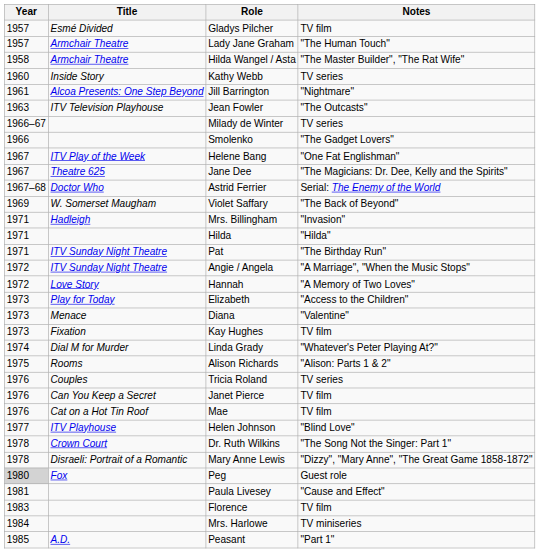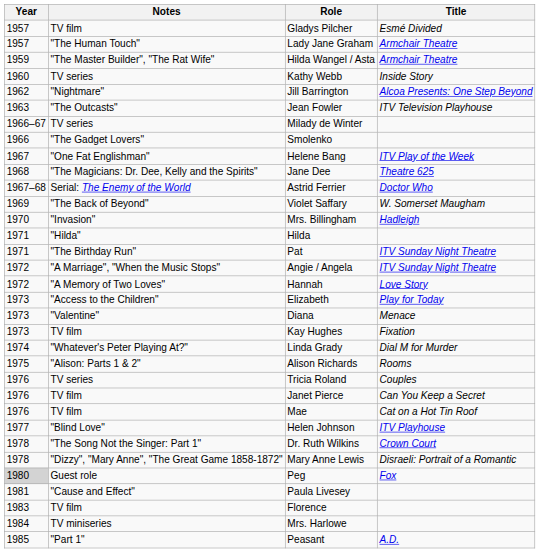 <table class="wikitable sortable">
 <tr>
 <th>Year</th>
+<th class="unsortable">Notes</th>
+<th>Role</th>
 <th>Title</th>
-<th>Role</th>
-<th class="unsortable">Notes</th>
 </tr>
 <tr>
 <td>1957</td>
+<td>TV film</td>
+<td>Gladys Pilcher</td>
 <td><em>Esmé Divided</em></td>
-<td>Gladys Pilcher</td>
-<td>TV film</td>
 </tr>
 <tr>
 <td>1957</td>
+<td>"The Human Touch"</td>
+<td>Lady Jane Graham</td>
 <td><em><a href='#'>Armchair Theatre</a></em></td>
-<td>Lady Jane Graham</td>
-<td>"The Human Touch"</td>
 </tr>
 <tr>
-<td>1958</td>
+<td>1959</td>
+<td>"The Master Builder", "The Rat Wife"</td>
+<td>Hilda Wangel / Asta</td>
 <td><em><a href='#'>Armchair Theatre</a></em></td>
-<td>Hilda Wangel / Asta</td>
-<td>"The Master Builder", "The Rat Wife"</td>
 </tr>
 <tr>
 <td>1960</td>
+<td>TV series</td>
+<td>Kathy Webb</td>
 <td><em>Inside Story</em></td>
-<td>Kathy Webb</td>
-<td>TV series</td>
 </tr>
 <tr>
-<td>1961</td>
+<td>1962</td>
+<td>"Nightmare"</td>
+<td>Jill Barrington</td>
 <td><em><a href='#'>Alcoa Presents: One Step Beyond</a></em></td>
-<td>Jill Barrington</td>
-<td>"Nightmare"</td>
 </tr>
 <tr>
 <td>1963</td>
+<td>"The Outcasts"</td>
+<td>Jean Fowler</td>
 <td><em>ITV Television Playhouse</em></td>
-<td>Jean Fowler</td>
-<td>"The Outcasts"</td>
 </tr>
 <tr>
 <td>1966–67</td>
+<td>TV series</td>
+<td>Milady de Winter</td>
 <td><em></em></td>
-<td>Milady de Winter</td>
-<td>TV series</td>
 </tr>
 <tr>
 <td>1966</td>
+<td>"The Gadget Lovers"</td>
+<td>Smolenko</td>
 <td><em></em></td>
-<td>Smolenko</td>
-<td>"The Gadget Lovers"</td>
 </tr>
 <tr>
 <td>1967</td>
+<td>"One Fat Englishman"</td>
+<td>Helene Bang</td>
 <td><em><a href='#'>ITV Play of the Week</a></em></td>
-<td>Helene Bang</td>
-<td>"One Fat Englishman"</td>
 </tr>
 <tr>
-<td>1967</td>
+<td>1968</td>
+<td>"The Magicians: Dr. Dee, Kelly and the Spirits"</td>
+<td>Jane Dee</td>
 <td><em><a href='#'>Theatre 625</a></em></td>
-<td>Jane Dee</td>
-<td>"The Magicians: Dr. Dee, Kelly and the Spirits"</td>
 </tr>
 <tr>
 <td>1967–68</td>
+<td>Serial: <em><a href='#'>The Enemy of the World</a></em></td>
+<td>Astrid Ferrier</td>
 <td><em><a href='#'>Doctor Who</a></em></td>
-<td>Astrid Ferrier</td>
-<td>Serial: <em><a href='#'>The Enemy of the World</a></em></td>
 </tr>
 <tr>
 <td>1969</td>
+<td>"The Back of Beyond"</td>
+<td>Violet Saffary</td>
 <td><em>W. Somerset Maugham</em></td>
-<td>Violet Saffary</td>
-<td>"The Back of Beyond"</td>
+</tr>
+<tr>
+<td>1970</td>
+<td>"Invasion"</td>
+<td>Mrs. Billingham</td>
+<td><em><a href='#'>Hadleigh</a></em></td>
 </tr>
 <tr>
 <td>1971</td>
-<td><em><a href='#'>Hadleigh</a></em></td>
-<td>Mrs. Billingham</td>
-<td>"Invasion"</td>
+<td>"Hilda"</td>
+<td>Hilda</td>
+<td><em></em></td>
 </tr>
 <tr>
 <td>1971</td>
-<td><em></em></td>
-<td>Hilda</td>
-<td>"Hilda"</td>
-</tr>
-<tr>
-<td>1971</td>
+<td>"The Birthday Run"</td>
+<td>Pat</td>
 <td><em><a href='#'>ITV Sunday Night Theatre</a></em></td>
-<td>Pat</td>
-<td>"The Birthday Run"</td>
 </tr>
 <tr>
 <td>1972</td>
+<td>"A Marriage", "When the Music Stops"</td>
+<td>Angie / Angela</td>
 <td><em><a href='#'>ITV Sunday Night Theatre</a></em></td>
-<td>Angie / Angela</td>
-<td>"A Marriage", "When the Music Stops"</td>
 </tr>
 <tr>
 <td>1972</td>
+<td>"A Memory of Two Loves"</td>
+<td>Hannah</td>
 <td><em><a href='#'>Love Story</a></em></td>
-<td>Hannah</td>
-<td>"A Memory of Two Loves"</td>
 </tr>
 <tr>
 <td>1973</td>
+<td>"Access to the Children"</td>
+<td>Elizabeth</td>
 <td><em><a href='#'>Play for Today</a></em></td>
-<td>Elizabeth</td>
-<td>"Access to the Children"</td>
 </tr>
 <tr>
 <td>1973</td>
+<td>"Valentine"</td>
+<td>Diana</td>
 <td><em>Menace</em></td>
-<td>Diana</td>
-<td>"Valentine"</td>
 </tr>
 <tr>
 <td>1973</td>
+<td>TV film</td>
+<td>Kay Hughes</td>
 <td><em>Fixation</em></td>
-<td>Kay Hughes</td>
-<td>TV film</td>
 </tr>
 <tr>
 <td>1974</td>
+<td>"Whatever's Peter Playing At?"</td>
+<td>Linda Grady</td>
 <td><em>Dial M for Murder</em></td>
-<td>Linda Grady</td>
-<td>"Whatever's Peter Playing At?"</td>
 </tr>
 <tr>
 <td>1975</td>
+<td>"Alison: Parts 1 & 2"</td>
+<td>Alison Richards</td>
 <td><em>Rooms</em></td>
-<td>Alison Richards</td>
-<td>"Alison: Parts 1 & 2"</td>
 </tr>
 <tr>
 <td>1976</td>
+<td>TV series</td>
+<td>Tricia Roland</td>
 <td><em>Couples</em></td>
-<td>Tricia Roland</td>
-<td>TV series</td>
 </tr>
 <tr>
 <td>1976</td>
+<td>TV film</td>
+<td>Janet Pierce</td>
 <td><em>Can You Keep a Secret</em></td>
-<td>Janet Pierce</td>
-<td>TV film</td>
 </tr>
 <tr>
 <td>1976</td>
+<td>TV film</td>
+<td>Mae</td>
 <td><em>Cat on a Hot Tin Roof</em></td>
-<td>Mae</td>
-<td>TV film</td>
 </tr>
 <tr>
 <td>1977</td>
+<td>"Blind Love"</td>
+<td>Helen Johnson</td>
 <td><em><a href='#'>ITV Playhouse</a></em></td>
-<td>Helen Johnson</td>
-<td>"Blind Love"</td>
 </tr>
 <tr>
 <td>1978</td>
+<td>"The Song Not the Singer: Part 1"</td>
+<td>Dr. Ruth Wilkins</td>
 <td><em><a href='#'>Crown Court</a></em></td>
-<td>Dr. Ruth Wilkins</td>
-<td>"The Song Not the Singer: Part 1"</td>
 </tr>
 <tr>
 <td>1978</td>
+<td>"Dizzy", "Mary Anne", "The Great Game 1858-1872"</td>
+<td>Mary Anne Lewis</td>
 <td><em>Disraeli: Portrait of a Romantic</em></td>
-<td>Mary Anne Lewis</td>
-<td>"Dizzy", "Mary Anne", "The Great Game 1858-1872"</td>
 </tr>
 <tr>
 <td style="background: lightgrey;">1980</td>
+<td>Guest role</td>
+<td>Peg</td>
 <td><em><a href='#'>Fox</a></em></td>
-<td>Peg</td>
-<td>Guest role</td>
 </tr>
 <tr>
 <td>1981</td>
+<td>"Cause and Effect"</td>
+<td>Paula Livesey</td>
 <td><em></em></td>
-<td>Paula Livesey</td>
-<td>"Cause and Effect"</td>
 </tr>
 <tr>
 <td>1983</td>
+<td>TV film</td>
+<td>Florence</td>
 <td><em></em></td>
-<td>Florence</td>
-<td>TV film</td>
 </tr>
 <tr>
 <td>1984</td>
+<td>TV miniseries</td>
+<td>Mrs. Harlowe</td>
 <td><em></em></td>
-<td>Mrs. Harlowe</td>
-<td>TV miniseries</td>
 </tr>
 <tr>
 <td>1985</td>
+<td>"Part 1"</td>
+<td>Peasant</td>
 <td><em><a href='#'>A.D.</a></em></td>
-<td>Peasant</td>
-<td>"Part 1"</td>
 </tr>
 </table>
